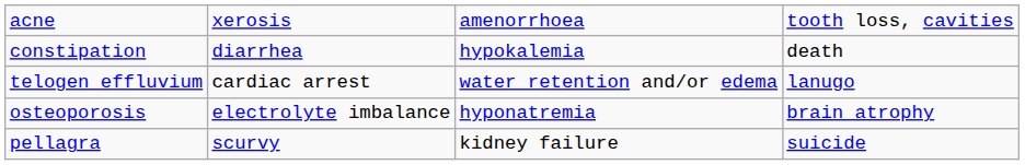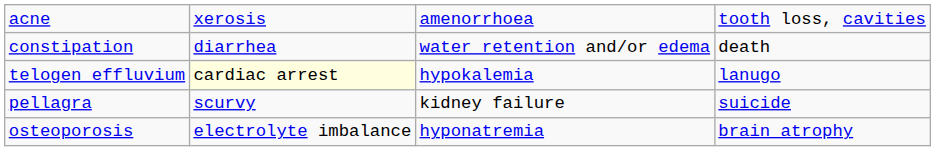 <table class="wikitable">
 <tr>
 <td><a href='#'>acne</a></td>
 <td><a href='#'>xerosis</a></td>
 <td><a href='#'>amenorrhoea</a></td>
 <td><a href='#'>tooth</a> loss, <a href='#'>cavities</a></td>
 </tr>
 <tr>
 <td><a href='#'>constipation</a></td>
 <td><a href='#'>diarrhea</a></td>
-<td><a href='#'>hypokalemia</a></td>
+<td><a href='#'>water retention</a> and/or <a href='#'>edema</a></td>
 <td>death</td>
 </tr>
 <tr>
 <td><a href='#'>telogen effluvium</a></td>
-<td>cardiac arrest</td>
-<td><a href='#'>water retention</a> and/or <a href='#'>edema</a></td>
+<td style="background: lightyellow;">cardiac arrest</td>
+<td><a href='#'>hypokalemia</a></td>
 <td><a href='#'>lanugo</a></td>
+</tr>
+<tr>
+<td><a href='#'>pellagra</a></td>
+<td><a href='#'>scurvy</a></td>
+<td>kidney failure</td>
+<td><a href='#'>suicide</a></td>
 </tr>
 <tr>
 <td><a href='#'>osteoporosis</a></td>
 <td><a href='#'>electrolyte</a> imbalance</td>
 <td><a href='#'>hyponatremia</a></td>
 <td><a href='#'>brain atrophy</a></td>
 </tr>
-<tr>
-<td><a href='#'>pellagra</a></td>
-<td><a href='#'>scurvy</a></td>
-<td>kidney failure</td>
-<td><a href='#'>suicide</a></td>
-</tr>
 </table>
